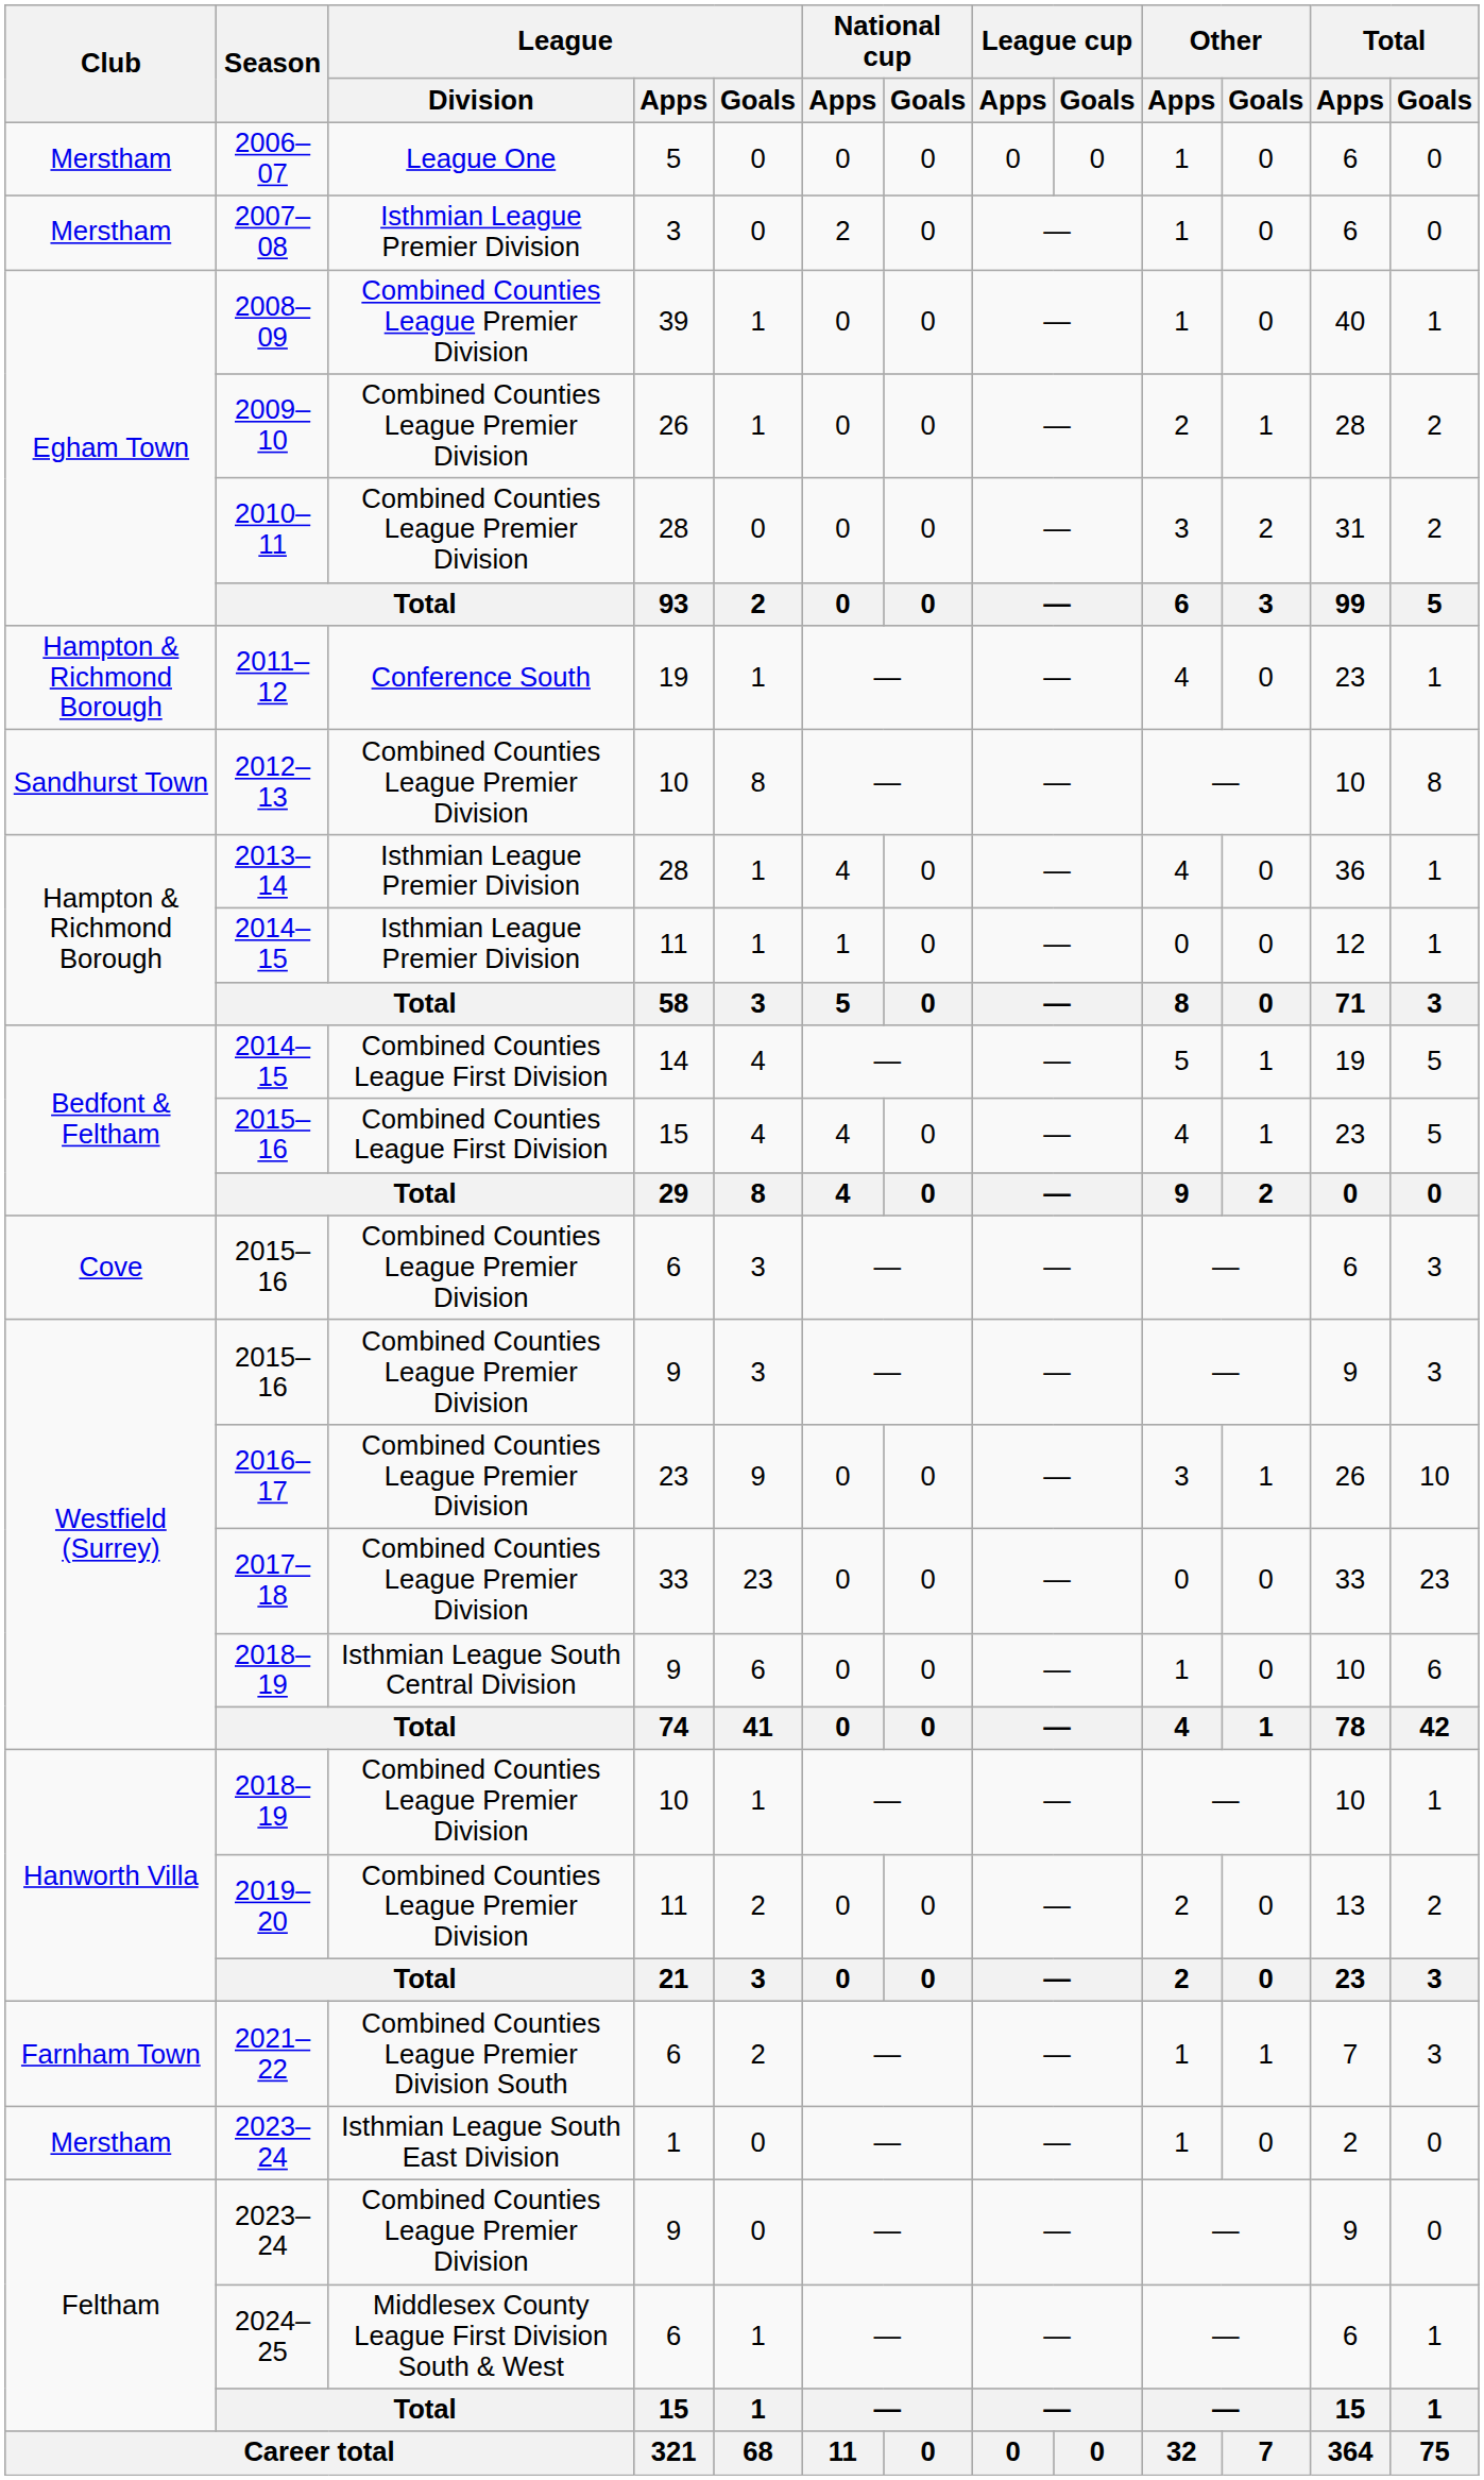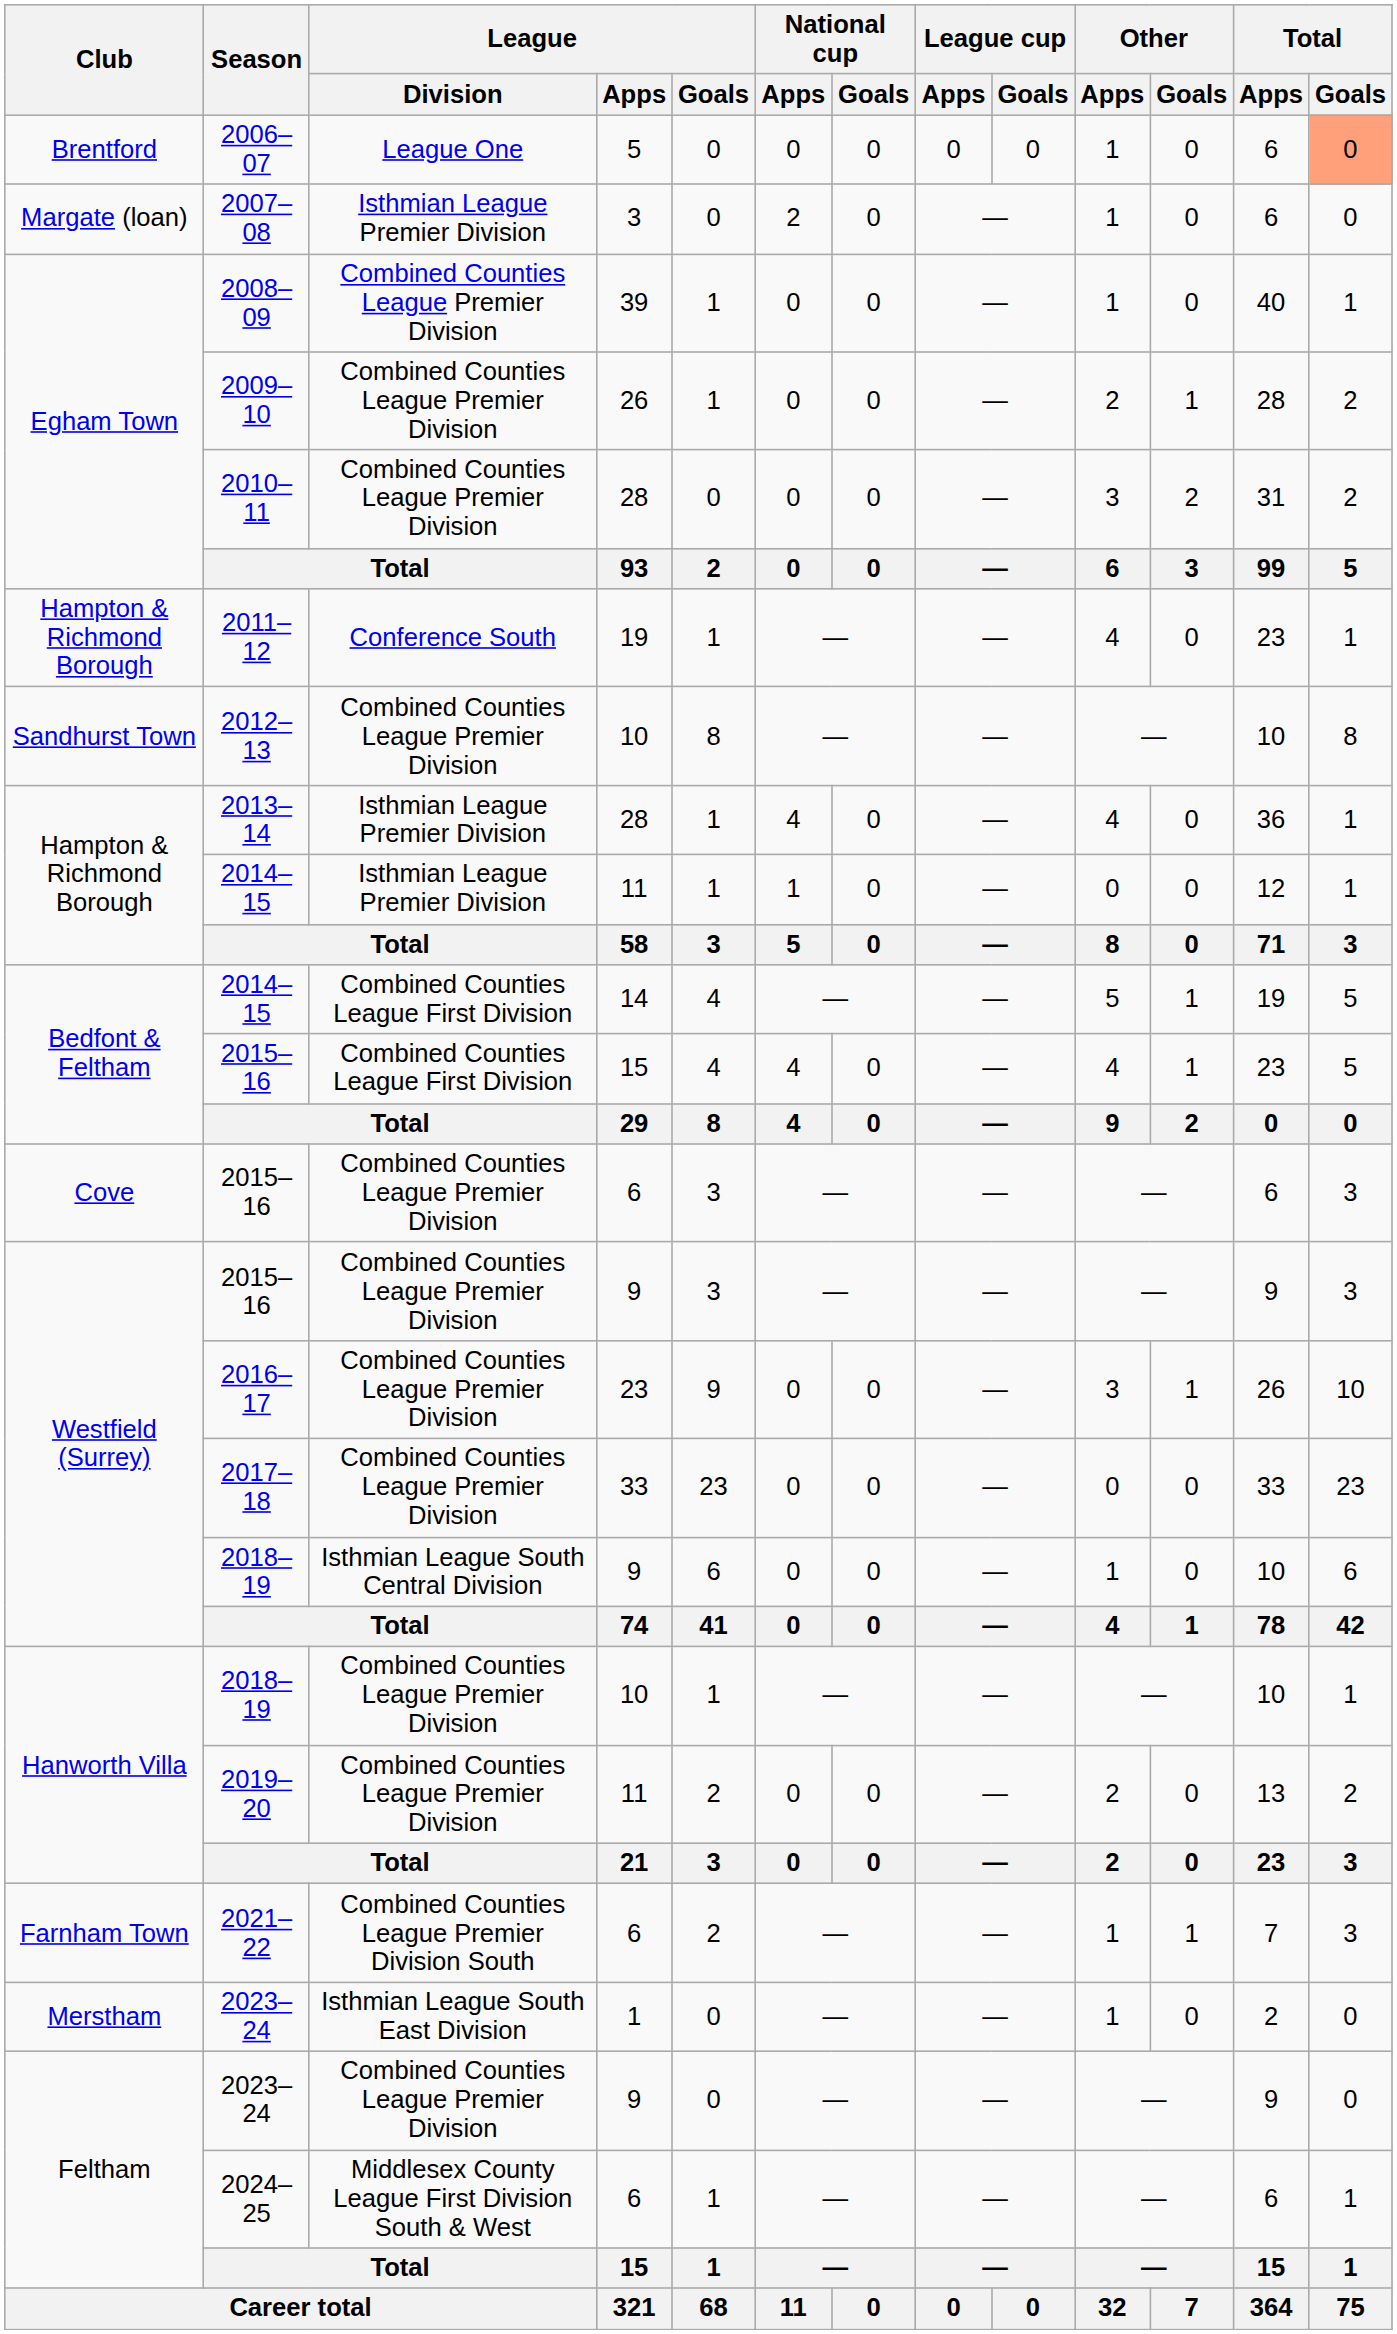 <table class="wikitable" style="text-align: center;">
 <tr>
 <th rowspan="2">Club</th>
 <th rowspan="2">Season</th>
 <th colspan="3">League</th>
 <th colspan="2">National cup</th>
 <th colspan="2">League cup</th>
 <th colspan="2">Other</th>
 <th colspan="2">Total</th>
 </tr>
 <tr>
 <th>Division</th>
 <th>Apps</th>
 <th>Goals</th>
 <th>Apps</th>
 <th>Goals</th>
 <th>Apps</th>
 <th>Goals</th>
 <th>Apps</th>
 <th>Goals</th>
 <th>Apps</th>
 <th>Goals</th>
 </tr>
 <tr>
-<td><a href='#'>Merstham</a></td>
+<td><a href='#'>Brentford</a></td>
 <td><a href='#'>2006–07</a></td>
 <td><a href='#'>League One</a></td>
 <td>5</td>
 <td>0</td>
 <td>0</td>
 <td>0</td>
 <td>0</td>
 <td>0</td>
 <td>1</td>
 <td>0</td>
 <td>6</td>
-<td>0</td>
+<td style="background: lightsalmon;">0</td>
 </tr>
 <tr>
-<td><a href='#'>Merstham</a></td>
+<td><a href='#'>Margate</a> (loan)</td>
 <td><a href='#'>2007–08</a></td>
 <td><a href='#'>Isthmian League</a> Premier Division</td>
 <td>3</td>
 <td>0</td>
 <td>2</td>
 <td>0</td>
 <td colspan="2">—</td>
 <td>1</td>
 <td>0</td>
 <td>6</td>
 <td>0</td>
 </tr>
 <tr>
 <td rowspan="4"><a href='#'>Egham Town</a></td>
 <td><a href='#'>2008–09</a></td>
 <td><a href='#'>Combined Counties League</a> Premier Division</td>
 <td>39</td>
 <td>1</td>
 <td>0</td>
 <td>0</td>
 <td colspan="2">—</td>
 <td>1</td>
 <td>0</td>
 <td>40</td>
 <td>1</td>
 </tr>
 <tr>
 <td><a href='#'>2009–10</a></td>
 <td>Combined Counties League Premier Division</td>
 <td>26</td>
 <td>1</td>
 <td>0</td>
 <td>0</td>
 <td colspan="2">—</td>
 <td>2</td>
 <td>1</td>
 <td>28</td>
 <td>2</td>
 </tr>
 <tr>
 <td><a href='#'>2010–11</a></td>
 <td>Combined Counties League Premier Division</td>
 <td>28</td>
 <td>0</td>
 <td>0</td>
 <td>0</td>
 <td colspan="2">—</td>
 <td>3</td>
 <td>2</td>
 <td>31</td>
 <td>2</td>
 </tr>
 <tr>
 <th colspan="2">Total</th>
 <th>93</th>
 <th>2</th>
 <th>0</th>
 <th>0</th>
 <th colspan="2">—</th>
 <th>6</th>
 <th>3</th>
 <th>99</th>
 <th>5</th>
 </tr>
 <tr>
 <td><a href='#'>Hampton & Richmond Borough</a></td>
 <td><a href='#'>2011–12</a></td>
 <td><a href='#'>Conference South</a></td>
 <td>19</td>
 <td>1</td>
 <td colspan="2">—</td>
 <td colspan="2">—</td>
 <td>4</td>
 <td>0</td>
 <td>23</td>
 <td>1</td>
 </tr>
 <tr>
 <td><a href='#'>Sandhurst Town</a></td>
 <td><a href='#'>2012–13</a></td>
 <td>Combined Counties League Premier Division</td>
 <td>10</td>
 <td>8</td>
 <td colspan="2">—</td>
 <td colspan="2">—</td>
 <td colspan="2">—</td>
 <td>10</td>
 <td>8</td>
 </tr>
 <tr>
 <td rowspan="3">Hampton & Richmond Borough</td>
 <td><a href='#'>2013–14</a></td>
 <td>Isthmian League Premier Division</td>
 <td>28</td>
 <td>1</td>
 <td>4</td>
 <td>0</td>
 <td colspan="2">—</td>
 <td>4</td>
 <td>0</td>
 <td>36</td>
 <td>1</td>
 </tr>
 <tr>
 <td><a href='#'>2014–15</a></td>
 <td>Isthmian League Premier Division</td>
 <td>11</td>
 <td>1</td>
 <td>1</td>
 <td>0</td>
 <td colspan="2">—</td>
 <td>0</td>
 <td>0</td>
 <td>12</td>
 <td>1</td>
 </tr>
 <tr>
 <th colspan="2">Total</th>
 <th>58</th>
 <th>3</th>
 <th>5</th>
 <th>0</th>
 <th colspan="2">—</th>
 <th>8</th>
 <th>0</th>
 <th>71</th>
 <th>3</th>
 </tr>
 <tr>
 <td rowspan="3"><a href='#'>Bedfont & Feltham</a></td>
 <td><a href='#'>2014–15</a></td>
 <td>Combined Counties League First Division</td>
 <td>14</td>
 <td>4</td>
 <td colspan="2">—</td>
 <td colspan="2">—</td>
 <td>5</td>
 <td>1</td>
 <td>19</td>
 <td>5</td>
 </tr>
 <tr>
 <td><a href='#'>2015–16</a></td>
 <td>Combined Counties League First Division</td>
 <td>15</td>
 <td>4</td>
 <td>4</td>
 <td>0</td>
 <td colspan="2">—</td>
 <td>4</td>
 <td>1</td>
 <td>23</td>
 <td>5</td>
 </tr>
 <tr>
 <th colspan="2">Total</th>
 <th>29</th>
 <th>8</th>
 <th>4</th>
 <th>0</th>
 <th colspan="2">—</th>
 <th>9</th>
 <th>2</th>
 <th>0</th>
 <th>0</th>
 </tr>
 <tr>
 <td><a href='#'>Cove</a></td>
 <td>2015–16</td>
 <td>Combined Counties League Premier Division</td>
 <td>6</td>
 <td>3</td>
 <td colspan="2">—</td>
 <td colspan="2">—</td>
 <td colspan="2">—</td>
 <td>6</td>
 <td>3</td>
 </tr>
 <tr>
 <td rowspan="5"><a href='#'>Westfield (Surrey)</a></td>
 <td>2015–16</td>
 <td>Combined Counties League Premier Division</td>
 <td>9</td>
 <td>3</td>
 <td colspan="2">—</td>
 <td colspan="2">—</td>
 <td colspan="2">—</td>
 <td>9</td>
 <td>3</td>
 </tr>
 <tr>
 <td><a href='#'>2016–17</a></td>
 <td>Combined Counties League Premier Division</td>
 <td>23</td>
 <td>9</td>
 <td>0</td>
 <td>0</td>
 <td colspan="2">—</td>
 <td>3</td>
 <td>1</td>
 <td>26</td>
 <td>10</td>
 </tr>
 <tr>
 <td><a href='#'>2017–18</a></td>
 <td>Combined Counties League Premier Division</td>
 <td>33</td>
 <td>23</td>
 <td>0</td>
 <td>0</td>
 <td colspan="2">—</td>
 <td>0</td>
 <td>0</td>
 <td>33</td>
 <td>23</td>
 </tr>
 <tr>
 <td><a href='#'>2018–19</a></td>
 <td>Isthmian League South Central Division</td>
 <td>9</td>
 <td>6</td>
 <td>0</td>
 <td>0</td>
 <td colspan="2">—</td>
 <td>1</td>
 <td>0</td>
 <td>10</td>
 <td>6</td>
 </tr>
 <tr>
 <th colspan="2">Total</th>
 <th>74</th>
 <th>41</th>
 <th>0</th>
 <th>0</th>
 <th colspan="2">—</th>
 <th>4</th>
 <th>1</th>
 <th>78</th>
 <th>42</th>
 </tr>
 <tr>
 <td rowspan="3"><a href='#'>Hanworth Villa</a></td>
 <td><a href='#'>2018–19</a></td>
 <td>Combined Counties League Premier Division</td>
 <td>10</td>
 <td>1</td>
 <td colspan="2">—</td>
 <td colspan="2">—</td>
 <td colspan="2">—</td>
 <td>10</td>
 <td>1</td>
 </tr>
 <tr>
 <td><a href='#'>2019–20</a></td>
 <td>Combined Counties League Premier Division</td>
 <td>11</td>
 <td>2</td>
 <td>0</td>
 <td>0</td>
 <td colspan="2">—</td>
 <td>2</td>
 <td>0</td>
 <td>13</td>
 <td>2</td>
 </tr>
 <tr>
 <th colspan="2">Total</th>
 <th>21</th>
 <th>3</th>
 <th>0</th>
 <th>0</th>
 <th colspan="2">—</th>
 <th>2</th>
 <th>0</th>
 <th>23</th>
 <th>3</th>
 </tr>
 <tr>
 <td><a href='#'>Farnham Town</a></td>
 <td><a href='#'>2021–22</a></td>
 <td>Combined Counties League Premier Division South</td>
 <td>6</td>
 <td>2</td>
 <td colspan="2">—</td>
 <td colspan="2">—</td>
 <td>1</td>
 <td>1</td>
 <td>7</td>
 <td>3</td>
 </tr>
 <tr>
 <td><a href='#'>Merstham</a></td>
 <td><a href='#'>2023–24</a></td>
 <td>Isthmian League South East Division</td>
 <td>1</td>
 <td>0</td>
 <td colspan="2">—</td>
 <td colspan="2">—</td>
 <td>1</td>
 <td>0</td>
 <td>2</td>
 <td>0</td>
 </tr>
 <tr>
 <td rowspan="3">Feltham</td>
 <td>2023–24</td>
 <td>Combined Counties League Premier Division</td>
 <td>9</td>
 <td>0</td>
 <td colspan="2">—</td>
 <td colspan="2">—</td>
 <td colspan="2">—</td>
 <td>9</td>
 <td>0</td>
 </tr>
 <tr>
 <td>2024–25</td>
 <td>Middlesex County League First Division South & West</td>
 <td>6</td>
 <td>1</td>
 <td colspan="2">—</td>
 <td colspan="2">—</td>
 <td colspan="2">—</td>
 <td>6</td>
 <td>1</td>
 </tr>
 <tr>
 <th colspan="2">Total</th>
 <th>15</th>
 <th>1</th>
 <th colspan="2">—</th>
 <th colspan="2">—</th>
 <th colspan="2">—</th>
 <th>15</th>
 <th>1</th>
 </tr>
 <tr>
 <th colspan="3">Career total</th>
 <th>321</th>
 <th>68</th>
 <th>11</th>
 <th>0</th>
 <th>0</th>
 <th>0</th>
 <th>32</th>
 <th>7</th>
 <th>364</th>
 <th>75</th>
 </tr>
 </table>
